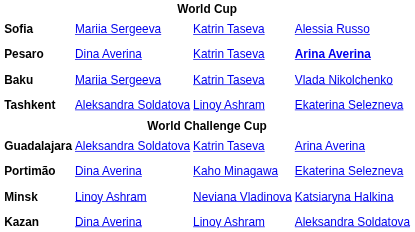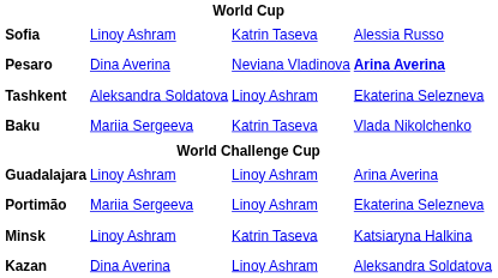 <table>
 <tr>
 <td colspan="4" style="text-align:center;"><strong>World Cup</strong></td>
 </tr>
 <tr>
 <th scope=row style="text-align:left">Sofia</th>
-<td style="height:30px;"> <a href='#'>Mariia Sergeeva</a></td>
+<td style="height:30px;"> <a href='#'>Linoy Ashram</a></td>
 <td style="height:30px;"> <a href='#'>Katrin Taseva</a></td>
 <td style="height:30px;"> <a href='#'>Alessia Russo</a></td>
 </tr>
 <tr>
 <th scope=row style="text-align:left">Pesaro</th>
 <td style="height:30px;"> <a href='#'>Dina Averina</a></td>
-<td style="height:30px;"> <a href='#'>Katrin Taseva</a></td>
+<td style="height:30px;"> <a href='#'>Neviana Vladinova</a></td>
 <td style="height:30px;"><strong> <a href='#'>Arina Averina</a></strong></td>
+</tr>
+<tr>
+<th scope=row style="text-align:left">Tashkent</th>
+<td style="height:30px;"> <a href='#'>Aleksandra Soldatova</a></td>
+<td style="height:30px;"> <a href='#'>Linoy Ashram</a></td>
+<td style="height:30px;"> <a href='#'>Ekaterina Selezneva</a></td>
 </tr>
 <tr>
 <th scope=row style="text-align:left">Baku</th>
 <td style="height:30px;"> <a href='#'>Mariia Sergeeva</a></td>
 <td style="height:30px;"> <a href='#'>Katrin Taseva</a></td>
 <td style="height:30px;"> <a href='#'>Vlada Nikolchenko</a></td>
 </tr>
 <tr>
-<th scope=row style="text-align:left">Tashkent</th>
-<td style="height:30px;"> <a href='#'>Aleksandra Soldatova</a></td>
-<td style="height:30px;"> <a href='#'>Linoy Ashram</a></td>
-<td style="height:30px;"> <a href='#'>Ekaterina Selezneva</a></td>
-</tr>
-<tr>
 <td colspan="4" style="text-align:center;"><strong>World Challenge Cup</strong></td>
 </tr>
 <tr>
 <th scope=row style="text-align:left">Guadalajara</th>
-<td style="height:30px;"> <a href='#'>Aleksandra Soldatova</a></td>
-<td style="height:30px;"> <a href='#'>Katrin Taseva</a></td>
+<td style="height:30px;"> <a href='#'>Linoy Ashram</a></td>
+<td style="height:30px;"> <a href='#'>Linoy Ashram</a></td>
 <td style="height:30px;"> <a href='#'>Arina Averina</a></td>
 </tr>
 <tr>
 <th scope=row style="text-align:left">Portimão</th>
-<td style="height:30px;"> <a href='#'>Dina Averina</a></td>
-<td style="height:30px;"> <a href='#'>Kaho Minagawa</a></td>
+<td style="height:30px;"> <a href='#'>Mariia Sergeeva</a></td>
+<td style="height:30px;"> <a href='#'>Linoy Ashram</a></td>
 <td style="height:30px;"> <a href='#'>Ekaterina Selezneva</a></td>
 </tr>
 <tr>
 <th scope=row style="text-align:left">Minsk</th>
 <td style="height:30px;"> <a href='#'>Linoy Ashram</a></td>
-<td style="height:30px;"> <a href='#'>Neviana Vladinova</a></td>
+<td style="height:30px;"> <a href='#'>Katrin Taseva</a></td>
 <td style="height:30px;"> <a href='#'>Katsiaryna Halkina</a></td>
 </tr>
 <tr>
 <th scope=row style="text-align:left">Kazan</th>
 <td style="height:30px;"> <a href='#'>Dina Averina</a></td>
 <td style="height:30px;"> <a href='#'>Linoy Ashram</a></td>
 <td style="height:30px;"> <a href='#'>Aleksandra Soldatova</a></td>
 </tr>
 <tr>
 </tr>
 </table>
